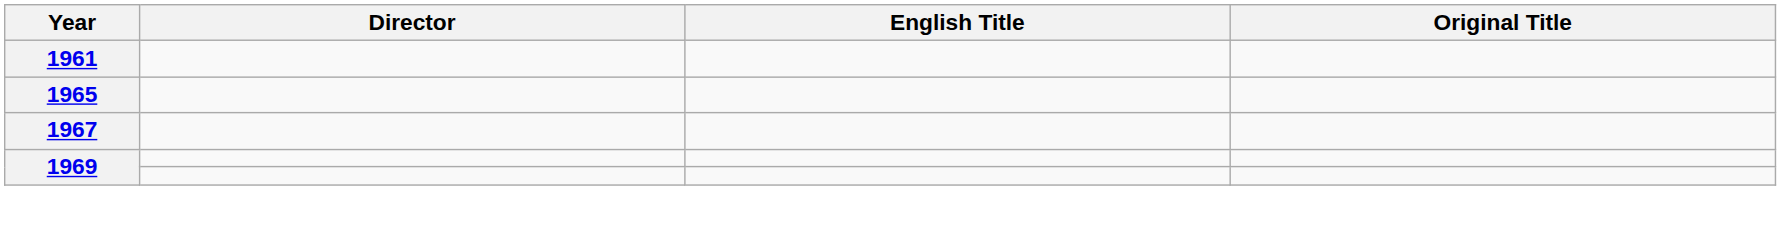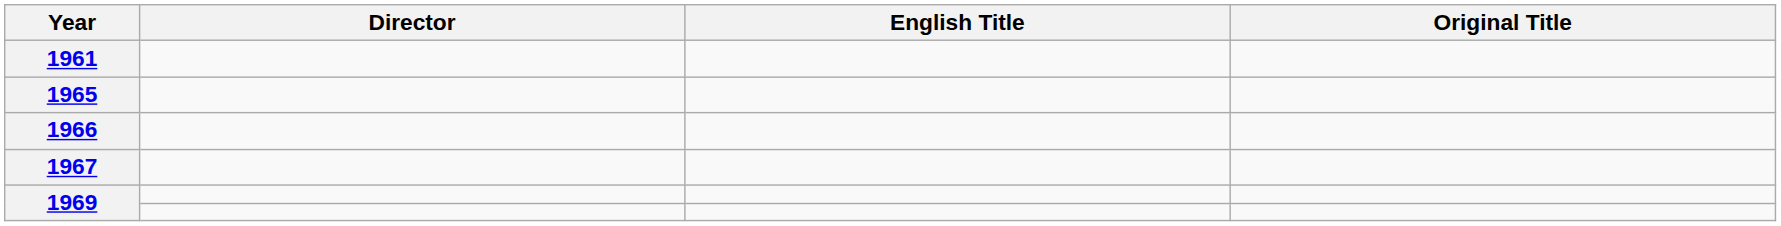 <table class="wikitable unsortable">
 <tr>
 <th scope="col" style="width:2%;">Year</th>
 <th scope="col" style="width:10%;">Director</th>
 <th scope="col" style="width:10%;">English Title</th>
 <th scope="col" style="width:10%;">Original Title</th>
 </tr>
 <tr>
 <th style="text-align:center;"><a href='#'>1961</a></th>
 <td> </td>
 <td></td>
 <td></td>
 </tr>
 <tr>
 <th style="text-align:center;"><a href='#'>1965</a></th>
+<td> </td>
+<td></td>
+<td></td>
+</tr>
+<tr>
+<th style="text-align:center;"><a href='#'>1966</a></th>
 <td> </td>
 <td></td>
 <td></td>
 </tr>
 <tr>
 <th style="text-align:center;"><a href='#'>1967</a></th>
 <td> </td>
 <td></td>
 <td></td>
 </tr>
 <tr>
 <th rowspan="2" style="text-align:center;"><a href='#'>1969</a></th>
 <td> </td>
 <td></td>
 <td></td>
 </tr>
 <tr>
 <td> </td>
 <td></td>
 <td></td>
 </tr>
 </table>
